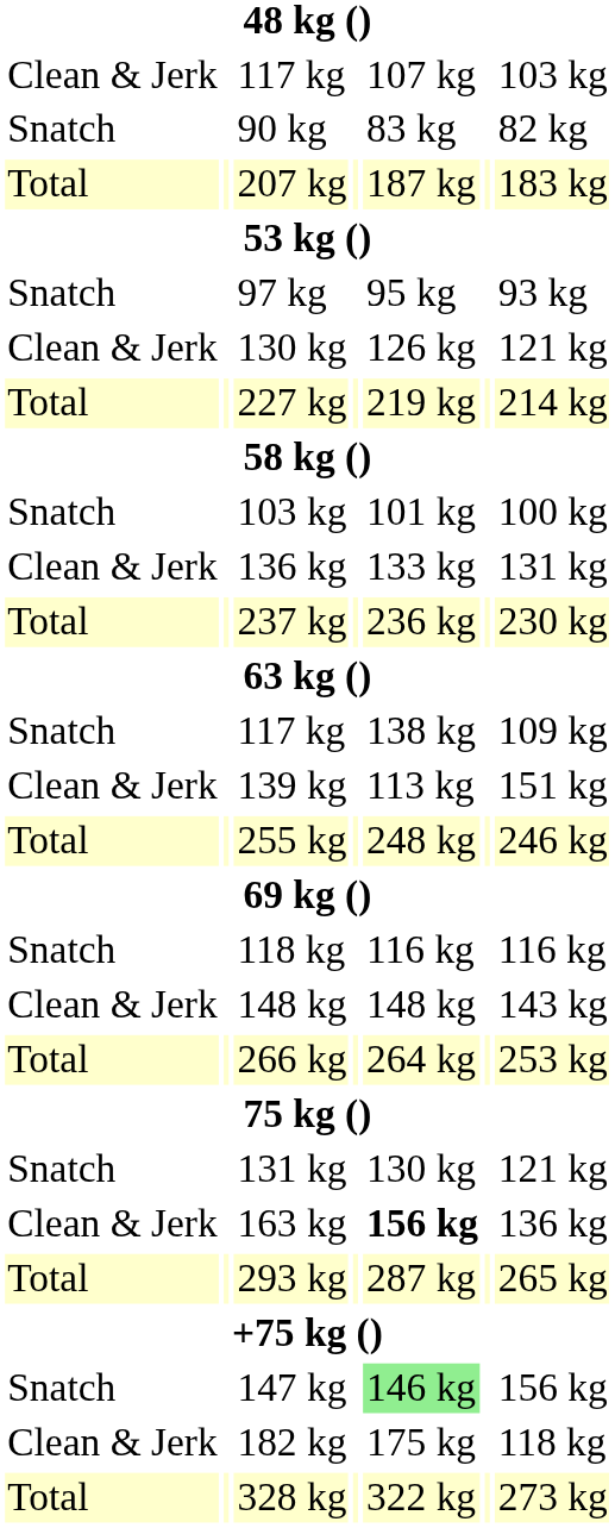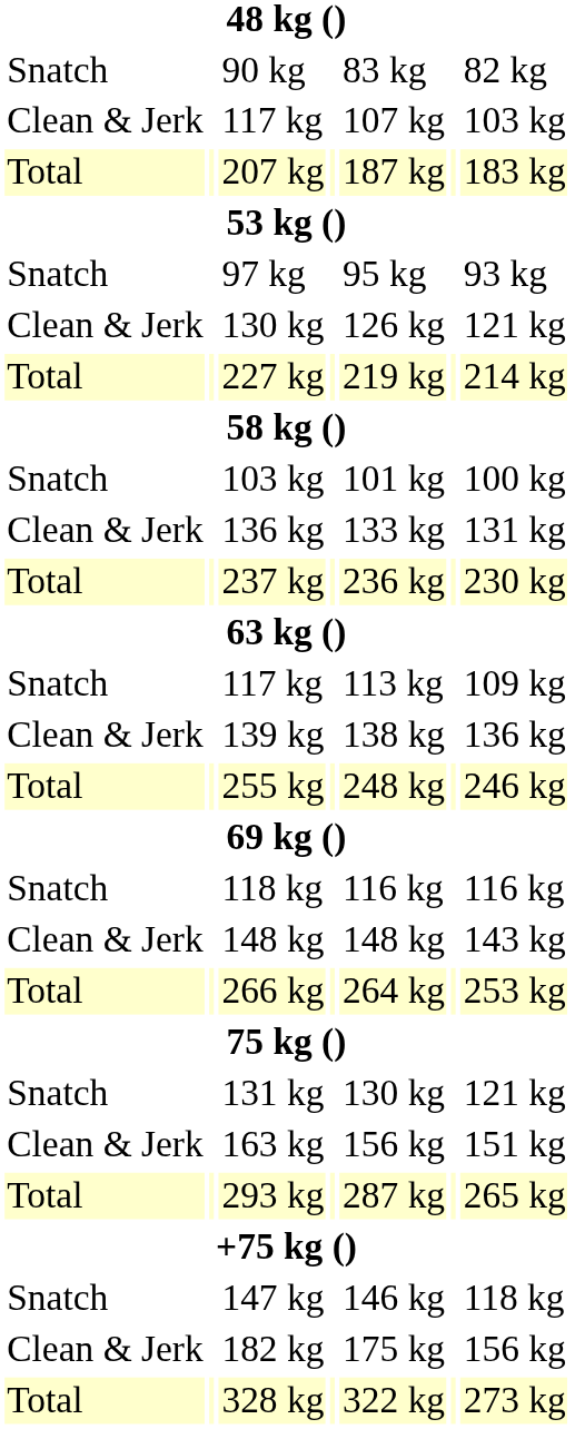 <table>
 <tr>
 <th colspan=7>48 kg ()</th>
+</tr>
+<tr>
+<td>Snatch</td>
+<td></td>
+<td>90 kg</td>
+<td></td>
+<td>83 kg</td>
+<td></td>
+<td>82 kg</td>
 </tr>
 <tr>
 <td>Clean & Jerk</td>
 <td></td>
 <td>117 kg</td>
 <td></td>
 <td>107 kg</td>
 <td></td>
 <td>103 kg</td>
-</tr>
-<tr>
-<td>Snatch</td>
-<td></td>
-<td>90 kg</td>
-<td></td>
-<td>83 kg</td>
-<td></td>
-<td>82 kg</td>
 </tr>
 <tr bgcolor=ffffcc>
 <td>Total</td>
 <td></td>
 <td>207 kg</td>
 <td></td>
 <td>187 kg</td>
 <td></td>
 <td>183 kg</td>
 </tr>
 <tr>
 <th colspan=7>53 kg ()</th>
 </tr>
 <tr>
 <td>Snatch</td>
 <td></td>
 <td>97 kg</td>
 <td></td>
 <td>95 kg</td>
 <td></td>
 <td>93 kg</td>
 </tr>
 <tr>
 <td>Clean & Jerk</td>
 <td></td>
 <td>130 kg<br></td>
 <td></td>
 <td>126 kg</td>
 <td></td>
 <td>121 kg</td>
 </tr>
 <tr bgcolor=ffffcc>
 <td>Total</td>
 <td></td>
 <td>227 kg</td>
 <td></td>
 <td>219 kg</td>
 <td></td>
 <td>214 kg</td>
 </tr>
 <tr>
 <th colspan=7>58 kg ()</th>
 </tr>
 <tr>
 <td>Snatch</td>
 <td></td>
 <td>103 kg</td>
 <td></td>
 <td>101 kg</td>
 <td></td>
 <td>100 kg</td>
 </tr>
 <tr>
 <td>Clean & Jerk</td>
 <td></td>
 <td>136 kg</td>
 <td></td>
 <td>133 kg</td>
 <td></td>
 <td>131 kg</td>
 </tr>
 <tr bgcolor=ffffcc>
 <td>Total</td>
 <td></td>
 <td>237 kg</td>
 <td></td>
 <td>236 kg</td>
 <td></td>
 <td>230 kg</td>
 </tr>
 <tr>
 <th colspan=7>63 kg ()</th>
 </tr>
 <tr>
 <td>Snatch</td>
 <td></td>
 <td>117 kg<br></td>
 <td></td>
-<td>138 kg</td>
+<td>113 kg</td>
 <td></td>
 <td>109 kg</td>
 </tr>
 <tr>
 <td>Clean & Jerk</td>
 <td></td>
 <td>139 kg</td>
 <td></td>
-<td>113 kg</td>
+<td>138 kg</td>
 <td></td>
-<td>151 kg</td>
+<td>136 kg</td>
 </tr>
 <tr bgcolor=ffffcc>
 <td>Total</td>
 <td></td>
 <td>255 kg</td>
 <td></td>
 <td>248 kg</td>
 <td></td>
 <td>246 kg</td>
 </tr>
 <tr>
 <th colspan=7>69 kg ()</th>
 </tr>
 <tr>
 <td>Snatch</td>
 <td></td>
 <td>118 kg</td>
 <td></td>
 <td>116 kg</td>
 <td></td>
 <td>116 kg</td>
 </tr>
 <tr>
 <td>Clean & Jerk</td>
 <td></td>
 <td>148 kg</td>
 <td></td>
 <td>148 kg</td>
 <td></td>
 <td>143 kg</td>
 </tr>
 <tr bgcolor=ffffcc>
 <td>Total</td>
 <td></td>
 <td>266 kg</td>
 <td></td>
 <td>264 kg</td>
 <td></td>
 <td>253 kg</td>
 </tr>
 <tr>
 <th colspan=7>75 kg ()</th>
 </tr>
 <tr>
 <td>Snatch</td>
 <td></td>
 <td>131 kg</td>
 <td></td>
 <td>130 kg</td>
 <td></td>
 <td>121 kg</td>
 </tr>
 <tr>
 <td>Clean & Jerk</td>
 <td></td>
 <td>163 kg<br></td>
 <td></td>
-<td><strong>156 kg</strong></td>
+<td>156 kg</td>
 <td></td>
-<td>136 kg</td>
+<td>151 kg</td>
 </tr>
 <tr bgcolor=ffffcc>
 <td>Total</td>
 <td></td>
 <td>293 kg</td>
 <td></td>
 <td>287 kg</td>
 <td></td>
 <td>265 kg</td>
 </tr>
 <tr>
 <th colspan=7>+75 kg ()</th>
 </tr>
 <tr>
 <td>Snatch</td>
 <td></td>
 <td>147 kg<br></td>
 <td></td>
-<td style="background: lightgreen;">146 kg</td>
+<td>146 kg</td>
 <td></td>
-<td>156 kg</td>
+<td>118 kg</td>
 </tr>
 <tr>
 <td>Clean & Jerk</td>
 <td></td>
 <td>182 kg</td>
 <td></td>
 <td>175 kg</td>
 <td></td>
-<td>118 kg</td>
+<td>156 kg</td>
 </tr>
 <tr bgcolor=ffffcc>
 <td>Total</td>
 <td></td>
 <td>328 kg<br></td>
 <td></td>
 <td>322 kg</td>
 <td></td>
 <td>273 kg</td>
 </tr>
 </table>
